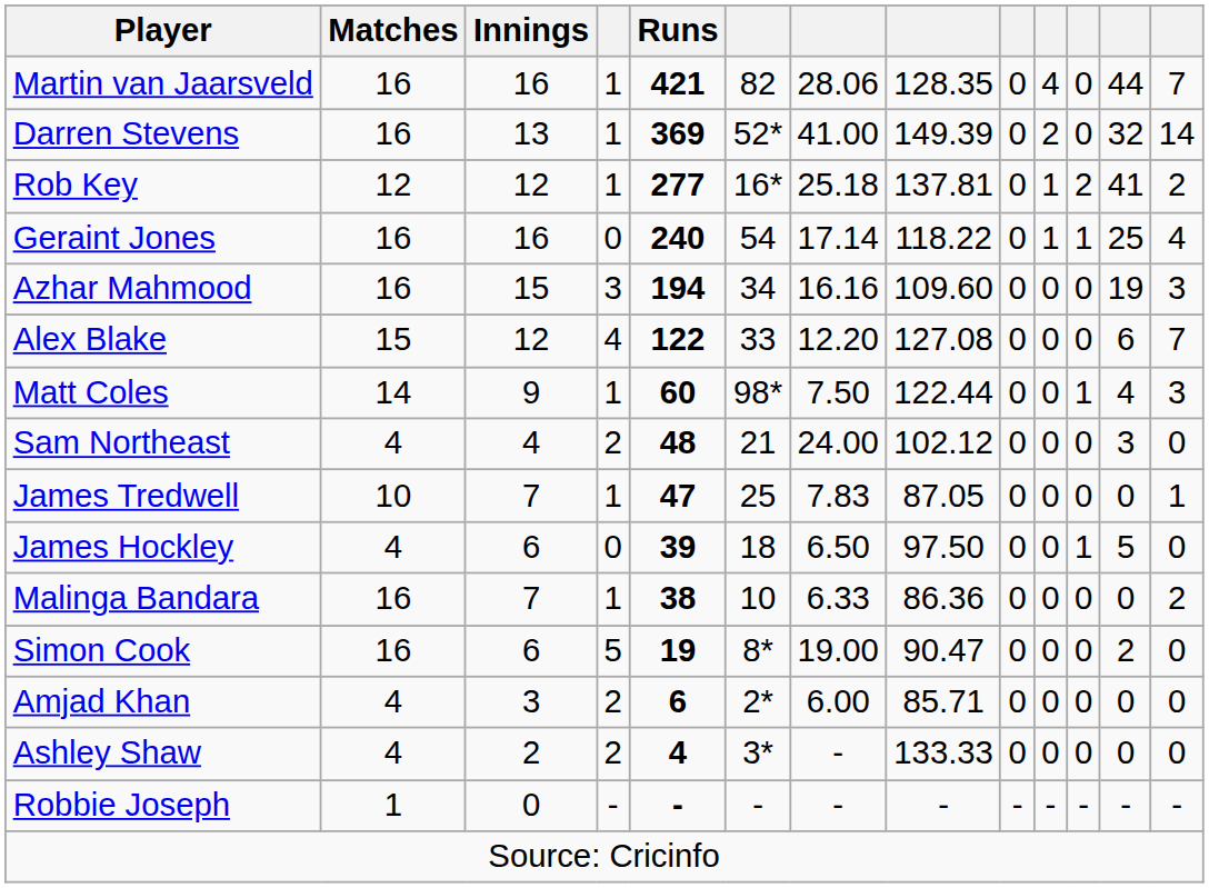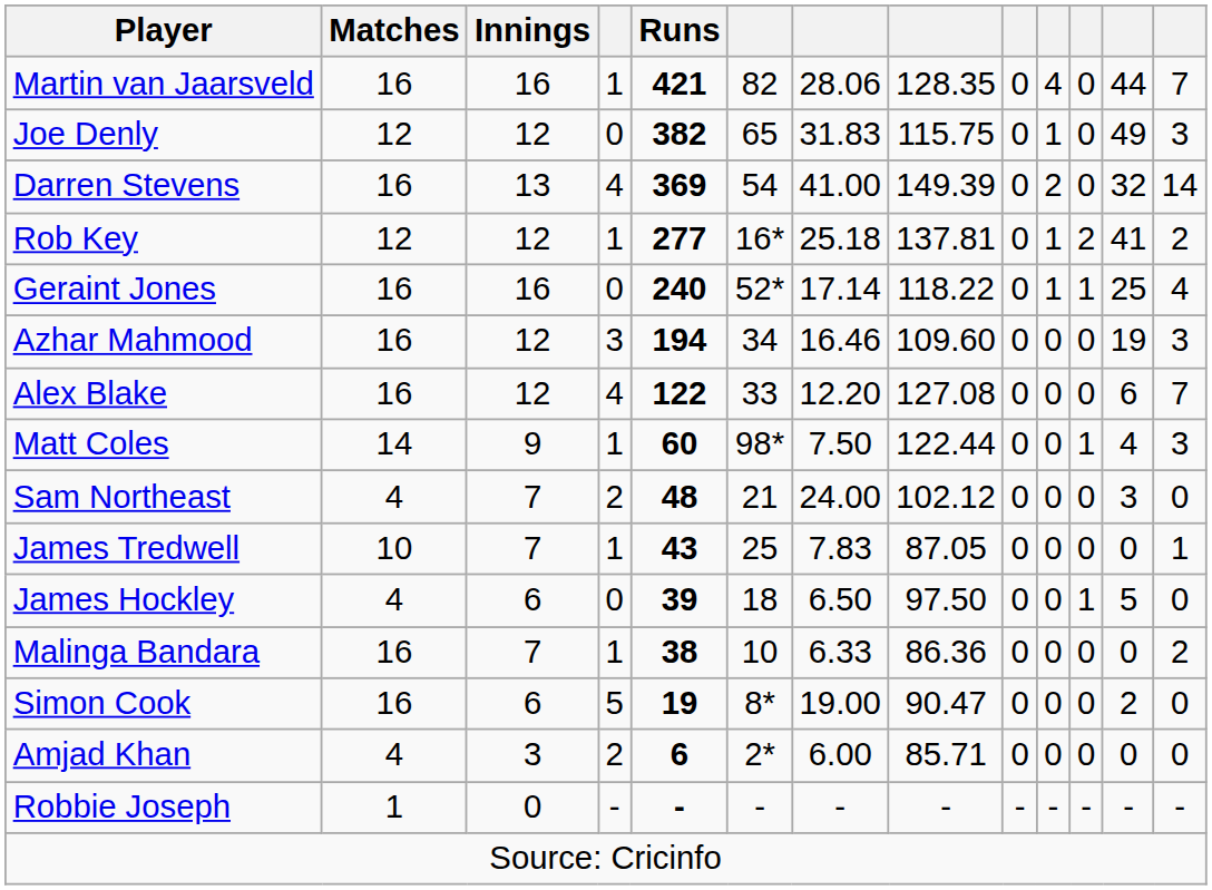 <table class="wikitable" style="text-align:center">
 <tr>
 <th>Player</th>
 <th>Matches</th>
 <th>Innings</th>
 <th></th>
 <th>Runs</th>
 <th></th>
 <th></th>
 <th></th>
 <th></th>
 <th></th>
 <th></th>
 <th></th>
 <th></th>
 </tr>
 <tr>
 <td align="left"><a href='#'>Martin van Jaarsveld</a></td>
 <td>16</td>
 <td>16</td>
 <td>1</td>
 <td><strong>421</strong></td>
 <td>82</td>
 <td>28.06</td>
 <td>128.35</td>
 <td>0</td>
 <td>4</td>
 <td>0</td>
 <td>44</td>
 <td>7</td>
 </tr>
 <tr>
+<td align="left"><a href='#'>Joe Denly</a></td>
+<td>12</td>
+<td>12</td>
+<td>0</td>
+<td><strong>382</strong></td>
+<td>65</td>
+<td>31.83</td>
+<td>115.75</td>
+<td>0</td>
+<td>1</td>
+<td>0</td>
+<td>49</td>
+<td>3</td>
+</tr>
+<tr>
 <td align="left"><a href='#'>Darren Stevens</a></td>
 <td>16</td>
 <td>13</td>
-<td>1</td>
+<td>4</td>
 <td><strong>369</strong></td>
-<td>52*</td>
+<td>54</td>
 <td>41.00</td>
 <td>149.39</td>
 <td>0</td>
 <td>2</td>
 <td>0</td>
 <td>32</td>
 <td>14</td>
 </tr>
 <tr>
 <td align="left"><a href='#'>Rob Key</a></td>
 <td>12</td>
 <td>12</td>
 <td>1</td>
 <td><strong>277</strong></td>
 <td>16*</td>
 <td>25.18</td>
 <td>137.81</td>
 <td>0</td>
 <td>1</td>
 <td>2</td>
 <td>41</td>
 <td>2</td>
 </tr>
 <tr>
 <td align="left"><a href='#'>Geraint Jones</a></td>
 <td>16</td>
 <td>16</td>
 <td>0</td>
 <td><strong>240</strong></td>
-<td>54</td>
+<td>52*</td>
 <td>17.14</td>
 <td>118.22</td>
 <td>0</td>
 <td>1</td>
 <td>1</td>
 <td>25</td>
 <td>4</td>
 </tr>
 <tr>
 <td align="left"><a href='#'>Azhar Mahmood</a></td>
 <td>16</td>
-<td>15</td>
+<td>12</td>
 <td>3</td>
 <td><strong>194</strong></td>
 <td>34</td>
-<td>16.16</td>
+<td>16.46</td>
 <td>109.60</td>
 <td>0</td>
 <td>0</td>
 <td>0</td>
 <td>19</td>
 <td>3</td>
 </tr>
 <tr>
 <td align="left"><a href='#'>Alex Blake</a></td>
-<td>15</td>
+<td>16</td>
 <td>12</td>
 <td>4</td>
 <td><strong>122</strong></td>
 <td>33</td>
 <td>12.20</td>
 <td>127.08</td>
 <td>0</td>
 <td>0</td>
 <td>0</td>
 <td>6</td>
 <td>7</td>
 </tr>
 <tr>
 <td align="left"><a href='#'>Matt Coles</a></td>
 <td>14</td>
 <td>9</td>
 <td>1</td>
 <td><strong>60</strong></td>
 <td>98*</td>
 <td>7.50</td>
 <td>122.44</td>
 <td>0</td>
 <td>0</td>
 <td>1</td>
 <td>4</td>
 <td>3</td>
 </tr>
 <tr>
 <td align="left"><a href='#'>Sam Northeast</a></td>
 <td>4</td>
-<td>4</td>
+<td>7</td>
 <td>2</td>
 <td><strong>48</strong></td>
 <td>21</td>
 <td>24.00</td>
 <td>102.12</td>
 <td>0</td>
 <td>0</td>
 <td>0</td>
 <td>3</td>
 <td>0</td>
 </tr>
 <tr>
 <td align="left"><a href='#'>James Tredwell</a></td>
 <td>10</td>
 <td>7</td>
 <td>1</td>
-<td><strong>47</strong></td>
+<td><strong>43</strong></td>
 <td>25</td>
 <td>7.83</td>
 <td>87.05</td>
 <td>0</td>
 <td>0</td>
 <td>0</td>
 <td>0</td>
 <td>1</td>
 </tr>
 <tr>
 <td align="left"><a href='#'>James Hockley</a></td>
 <td>4</td>
 <td>6</td>
 <td>0</td>
 <td><strong>39</strong></td>
 <td>18</td>
 <td>6.50</td>
 <td>97.50</td>
 <td>0</td>
 <td>0</td>
 <td>1</td>
 <td>5</td>
 <td>0</td>
 </tr>
 <tr>
 <td align="left"><a href='#'>Malinga Bandara</a></td>
 <td>16</td>
 <td>7</td>
 <td>1</td>
 <td><strong>38</strong></td>
 <td>10</td>
 <td>6.33</td>
 <td>86.36</td>
 <td>0</td>
 <td>0</td>
 <td>0</td>
 <td>0</td>
 <td>2</td>
 </tr>
 <tr>
 <td align="left"><a href='#'>Simon Cook</a></td>
 <td>16</td>
 <td>6</td>
 <td>5</td>
 <td><strong>19</strong></td>
 <td>8*</td>
 <td>19.00</td>
 <td>90.47</td>
 <td>0</td>
 <td>0</td>
 <td>0</td>
 <td>2</td>
 <td>0</td>
 </tr>
 <tr>
 <td align="left"><a href='#'>Amjad Khan</a></td>
 <td>4</td>
 <td>3</td>
 <td>2</td>
 <td><strong>6</strong></td>
 <td>2*</td>
 <td>6.00</td>
 <td>85.71</td>
 <td>0</td>
 <td>0</td>
 <td>0</td>
 <td>0</td>
 <td>0</td>
 </tr>
 <tr>
-<td align="left"><a href='#'>Ashley Shaw</a></td>
-<td>4</td>
-<td>2</td>
-<td>2</td>
-<td><strong>4</strong></td>
-<td>3*</td>
-<td>-</td>
-<td>133.33</td>
-<td>0</td>
-<td>0</td>
-<td>0</td>
-<td>0</td>
-<td>0</td>
-</tr>
-<tr>
 <td align="left"><a href='#'>Robbie Joseph</a></td>
 <td>1</td>
 <td>0</td>
 <td>-</td>
 <td><strong>-</strong></td>
 <td>-</td>
 <td>-</td>
 <td>-</td>
 <td>-</td>
 <td>-</td>
 <td>-</td>
 <td>-</td>
 <td>-</td>
 </tr>
 <tr>
 <td colspan="13">Source: Cricinfo</td>
 </tr>
 </table>
